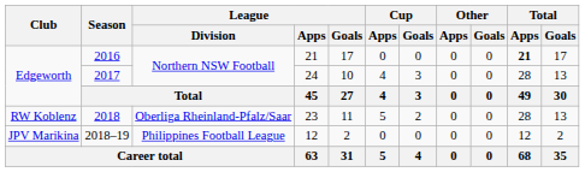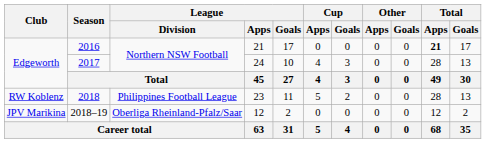 <table class="wikitable" style="text-align: center">
 <tr>
 <th rowspan="2">Club</th>
 <th rowspan="2">Season</th>
 <th colspan="3">League</th>
 <th colspan="2">Cup</th>
 <th colspan="2">Other</th>
 <th colspan="2">Total</th>
 </tr>
 <tr>
 <th>Division</th>
 <th>Apps</th>
 <th>Goals</th>
 <th>Apps</th>
 <th>Goals</th>
 <th>Apps</th>
 <th>Goals</th>
 <th>Apps</th>
 <th>Goals</th>
 </tr>
 <tr>
 <td rowspan="3"><a href='#'>Edgeworth</a></td>
 <td><a href='#'>2016</a></td>
 <td rowspan="2"><a href='#'>Northern NSW Football</a></td>
 <td>21</td>
 <td>17</td>
 <td>0</td>
 <td>0</td>
 <td>0</td>
 <td>0</td>
 <td><strong>21</strong></td>
 <td>17</td>
 </tr>
 <tr>
 <td><a href='#'>2017</a></td>
 <td>24</td>
 <td>10</td>
 <td>4</td>
 <td>3</td>
 <td>0</td>
 <td>0</td>
 <td>28</td>
 <td>13</td>
 </tr>
 <tr>
 <th colspan=2>Total</th>
 <th>45</th>
 <th>27</th>
 <th>4</th>
 <th>3</th>
 <th>0</th>
 <th>0</th>
 <th>49</th>
 <th>30</th>
 </tr>
 <tr>
 <td><a href='#'>RW Koblenz</a></td>
 <td><a href='#'>2018</a></td>
-<td><a href='#'>Oberliga Rheinland-Pfalz/Saar</a></td>
+<td><a href='#'>Philippines Football League</a></td>
 <td>23</td>
 <td>11</td>
 <td>5</td>
 <td>2</td>
 <td>0</td>
 <td>0</td>
 <td>28</td>
 <td>13</td>
 </tr>
 <tr>
 <td><a href='#'>JPV Marikina</a></td>
 <td>2018–19</td>
-<td><a href='#'>Philippines Football League</a></td>
+<td><a href='#'>Oberliga Rheinland-Pfalz/Saar</a></td>
 <td>12</td>
 <td>2</td>
 <td>0</td>
 <td>0</td>
 <td>0</td>
 <td>0</td>
 <td>12</td>
 <td>2</td>
 </tr>
 <tr>
 <th colspan=3>Career total</th>
 <th>63</th>
 <th>31</th>
 <th>5</th>
 <th>4</th>
 <th>0</th>
 <th>0</th>
 <th>68</th>
 <th>35</th>
 </tr>
 </table>
